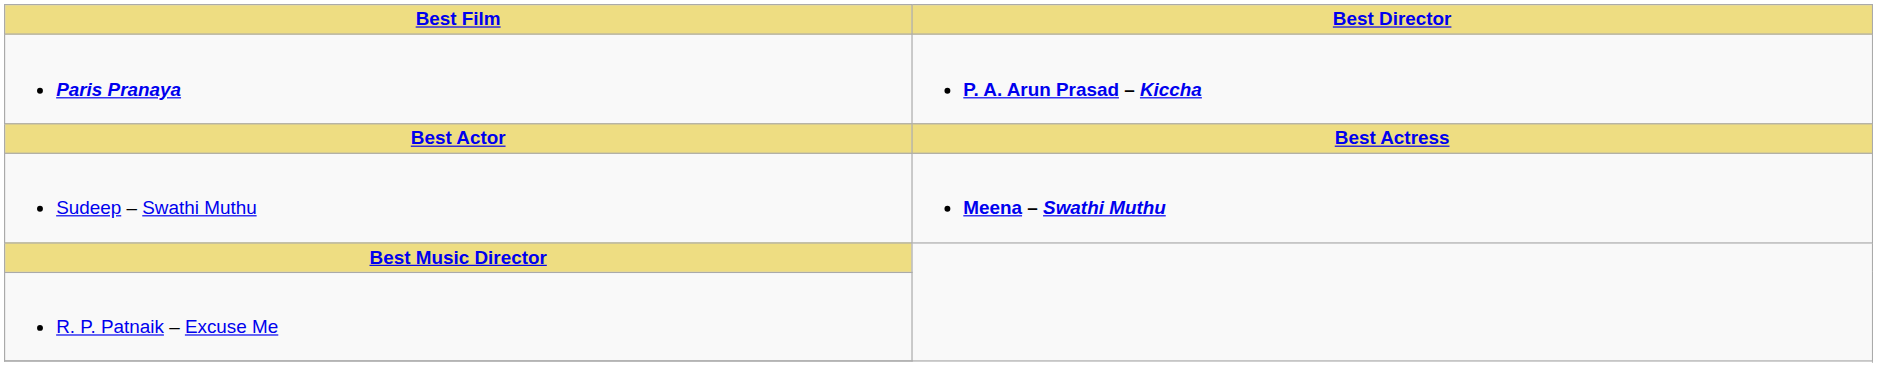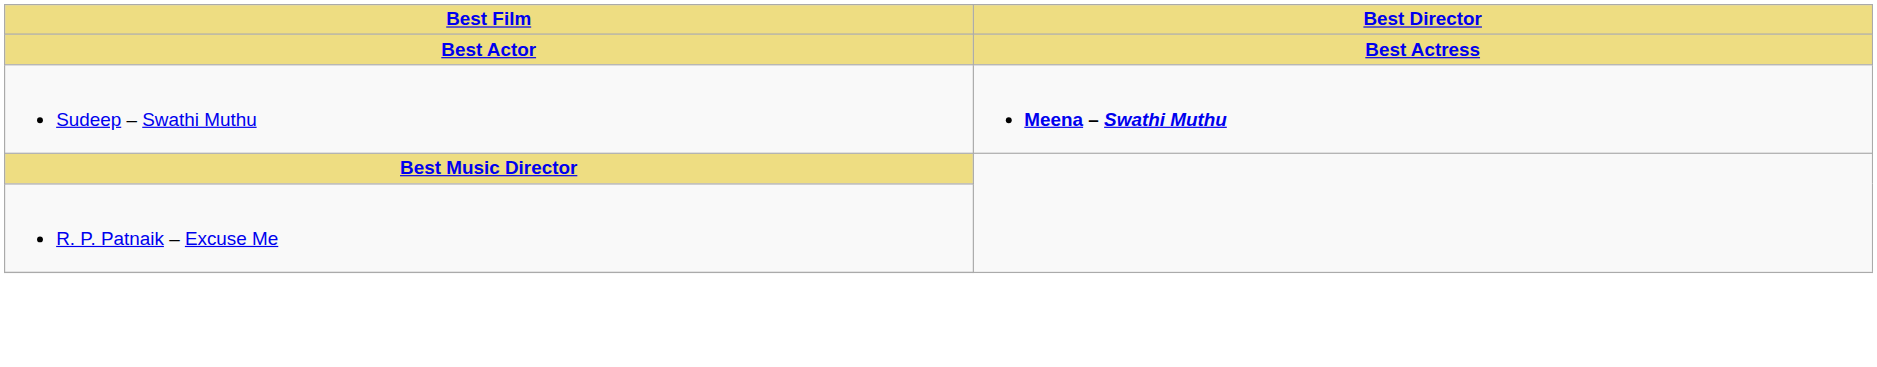 <table class="wikitable" width =100%|>
 <tr>
 <th ! style="background:#eedd82; text-align:center;"><a href='#'>Best Film</a></th>
 <th ! style="background:#eedd82; text-align:center;"><a href='#'>Best Director</a></th>
-</tr>
-<tr>
-<td valign="top"><br><ul><li><strong><em><a href='#'>Paris Pranaya</a></em></strong></li></ul></td>
-<td valign="top"><br><ul><li><strong><a href='#'>P. A. Arun Prasad</a> – <em><a href='#'>Kiccha</a><strong><em></li></ul></td>
 </tr>
 <tr>
 <th ! style="background:#eedd82; text-align:center;"><a href='#'>Best Actor</a></th>
 <th ! style="background:#eedd82; text-align:center;"><a href='#'>Best Actress</a></th>
 </tr>
 <tr>
 <td><br><ul><li></strong><a href='#'>Sudeep</a> – </em><a href='#'>Swathi Muthu</a></em></strong></li></ul></td>
 <td><br><ul><li><strong><a href='#'>Meena</a> – <em><a href='#'>Swathi Muthu</a><strong><em></li></ul></td>
 </tr>
 <tr>
 <th ! style="background:#eedd82; text-align:center;"><a href='#'>Best Music Director</a></th>
 </tr>
 <tr>
 <td><br><ul><li></strong><a href='#'>R. P. Patnaik</a> – </em><a href='#'>Excuse Me</a></em></strong></li></ul></td>
 </tr>
 <tr>
 </tr>
 </table>
